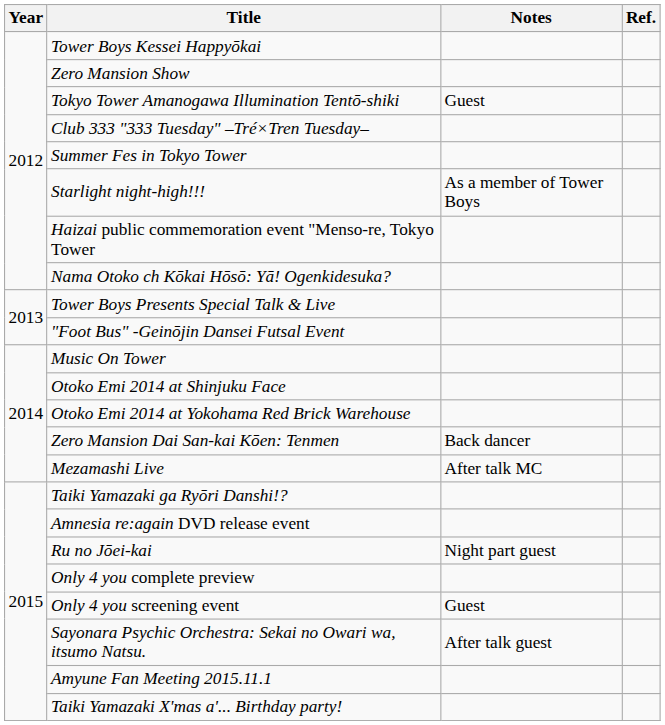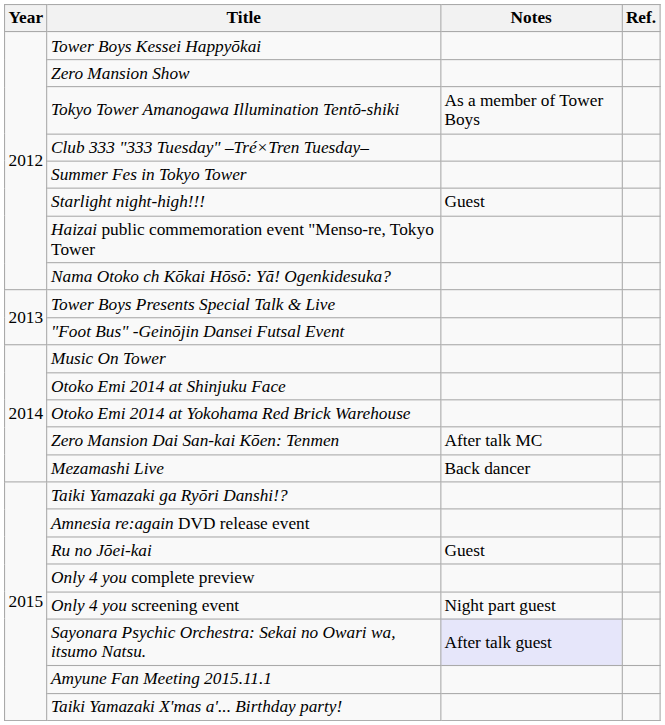 <table class="wikitable">
 <tr>
 <th>Year</th>
 <th>Title</th>
 <th>Notes</th>
 <th>Ref.</th>
 </tr>
 <tr>
 <td rowspan="8">2012</td>
 <td><em>Tower Boys Kessei Happyōkai</em></td>
 <td></td>
 <td></td>
 </tr>
 <tr>
 <td><em>Zero Mansion Show</em></td>
 <td></td>
 <td></td>
 </tr>
 <tr>
 <td><em>Tokyo Tower Amanogawa Illumination Tentō-shiki</em></td>
-<td>Guest</td>
+<td>As a member of Tower Boys</td>
 <td></td>
 </tr>
 <tr>
 <td><em>Club 333 "333 Tuesday" –Tré×Tren Tuesday–</em></td>
 <td></td>
 <td></td>
 </tr>
 <tr>
 <td><em>Summer Fes in Tokyo Tower</em></td>
 <td></td>
 <td></td>
 </tr>
 <tr>
 <td><em>Starlight night-high!!!</em></td>
-<td>As a member of Tower Boys</td>
+<td>Guest</td>
 <td></td>
 </tr>
 <tr>
 <td><em>Haizai</em> public commemoration event "Menso-re, Tokyo Tower</td>
 <td></td>
 <td></td>
 </tr>
 <tr>
 <td><em>Nama Otoko ch Kōkai Hōsō: Yā! Ogenkidesuka?</em></td>
 <td></td>
 <td></td>
 </tr>
 <tr>
 <td rowspan="2">2013</td>
 <td><em>Tower Boys Presents Special Talk & Live</em></td>
 <td></td>
 <td></td>
 </tr>
 <tr>
 <td><em>"Foot Bus" -Geinōjin Dansei Futsal Event</em></td>
 <td></td>
 <td></td>
 </tr>
 <tr>
 <td rowspan="5">2014</td>
 <td><em>Music On Tower</em></td>
 <td></td>
 <td></td>
 </tr>
 <tr>
 <td><em>Otoko Emi 2014 at Shinjuku Face</em></td>
 <td></td>
 <td></td>
 </tr>
 <tr>
 <td><em>Otoko Emi 2014 at Yokohama Red Brick Warehouse</em></td>
 <td></td>
 <td></td>
 </tr>
 <tr>
 <td><em>Zero Mansion Dai San-kai Kōen: Tenmen</em></td>
-<td>Back dancer</td>
+<td>After talk MC</td>
 <td></td>
 </tr>
 <tr>
 <td><em>Mezamashi Live</em></td>
-<td>After talk MC</td>
+<td>Back dancer</td>
 <td></td>
 </tr>
 <tr>
 <td rowspan="8">2015</td>
 <td><em>Taiki Yamazaki ga Ryōri Danshi!?</em></td>
 <td></td>
 <td></td>
 </tr>
 <tr>
 <td><em>Amnesia re:again</em> DVD release event</td>
 <td></td>
 <td></td>
 </tr>
 <tr>
 <td><em>Ru no Jōei-kai</em></td>
-<td>Night part guest</td>
+<td>Guest</td>
 <td></td>
 </tr>
 <tr>
 <td><em>Only 4 you</em> complete preview</td>
 <td></td>
 <td></td>
 </tr>
 <tr>
 <td><em>Only 4 you</em> screening event</td>
-<td>Guest</td>
+<td>Night part guest</td>
 <td></td>
 </tr>
 <tr>
 <td><em>Sayonara Psychic Orchestra: Sekai no Owari wa, itsumo Natsu.</em></td>
-<td>After talk guest</td>
+<td style="background: lavender;">After talk guest</td>
 <td></td>
 </tr>
 <tr>
 <td><em>Amyune Fan Meeting 2015.11.1</em></td>
 <td></td>
 <td></td>
 </tr>
 <tr>
 <td><em>Taiki Yamazaki X'mas a'... Birthday party!</em></td>
 <td></td>
 <td></td>
 </tr>
 </table>
